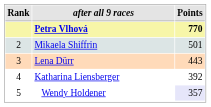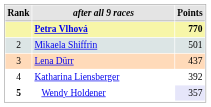 <table cellspacing="1" cellpadding="3" style="border:1px solid #aaa; font-size:86%;">
 <tr style="background:#e4e4e4;">
 <th style="border-bottom:1px solid #aaa; width:10px;">Rank</th>
 <th style="border-bottom:1px solid #aaa; width:200px; white-space:nowrap;"><em>after all 9 races</em></th>
 <th style="border-bottom:1px solid #aaa; width:20px;">Points</th>
 </tr>
 <tr style="background:#f7f6a8;">
 <td style="text-align:center;"></td>
 <td> <strong><a href='#'>Petra Vlhová</a></strong></td>
 <td align="right"><strong>770</strong></td>
 </tr>
 <tr style="background:#dce5e5;">
 <td style="text-align:center;">2</td>
 <td> <a href='#'>Mikaela Shiffrin</a></td>
 <td align="right">501</td>
 </tr>
 <tr style="background:#ffdab9;">
 <td style="text-align:center;">3</td>
 <td> <a href='#'>Lena Dürr</a></td>
-<td align="right">443</td>
+<td align="right">437</td>
 </tr>
 <tr>
 <td style="text-align:center;">4</td>
 <td> <a href='#'>Katharina Liensberger</a></td>
 <td align="right">392</td>
 </tr>
 <tr>
-<td style="text-align:center;">5</td>
+<td style="text-align:center;"><strong>5</strong></td>
 <td>   <a href='#'>Wendy Holdener</a></td>
 <td align="right" style="background: lavender;">357</td>
 </tr>
 <tr>
 </tr>
 </table>
